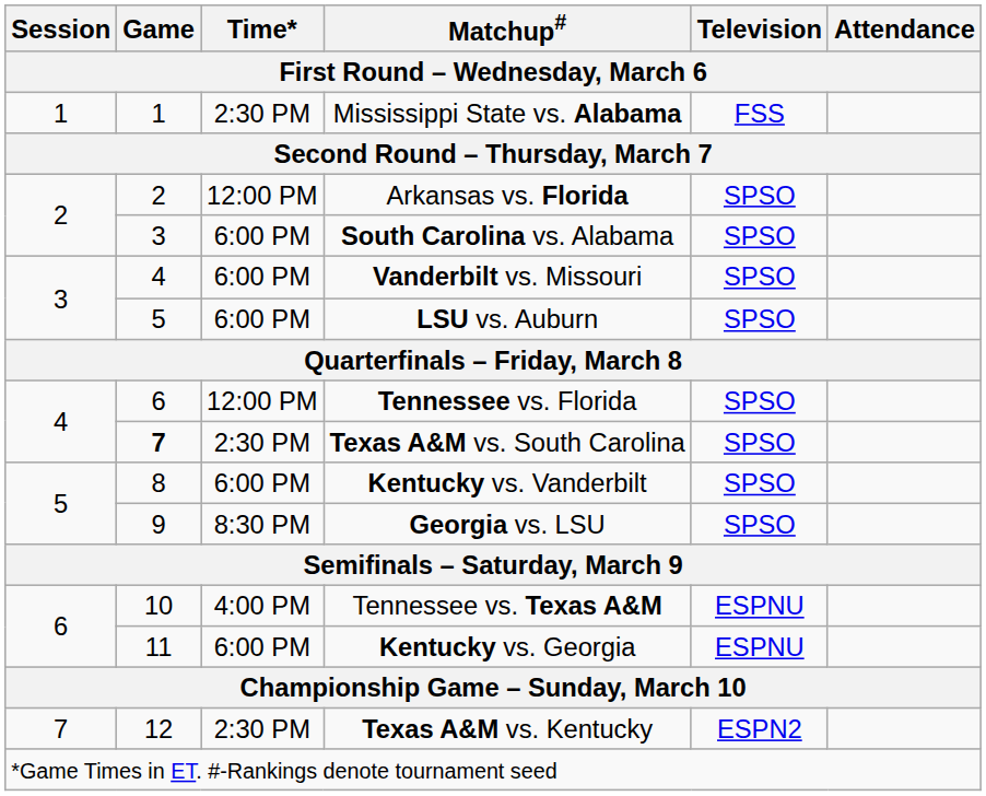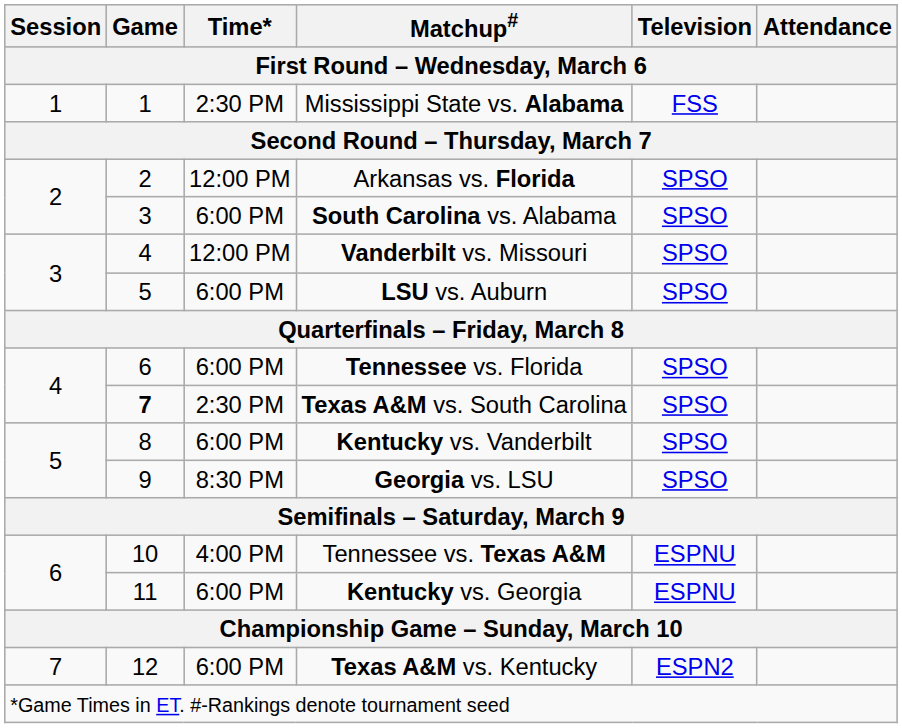 <table class="wikitable" style="font-size: 95%; text-align:center;">
 <tr>
 <th>Session</th>
 <th>Game</th>
 <th>Time*</th>
 <th>Matchup<sup>#</sup></th>
 <th>Television</th>
 <th>Attendance</th>
 </tr>
 <tr>
 <th colspan=7>First Round – Wednesday, March 6</th>
 </tr>
 <tr>
 <td rowspan=1>1</td>
 <td>1</td>
 <td>2:30 PM</td>
 <td>Mississippi State vs. <strong>Alabama</strong></td>
 <td><a href='#'>FSS</a></td>
 <td></td>
 </tr>
 <tr>
 <th colspan=7>Second Round – Thursday, March 7</th>
 </tr>
 <tr>
 <td rowspan=2>2</td>
 <td>2</td>
 <td>12:00 PM</td>
 <td>Arkansas vs. <strong>Florida</strong></td>
 <td><a href='#'>SPSO</a></td>
 <td></td>
 </tr>
 <tr>
 <td>3</td>
 <td>6:00 PM</td>
 <td><strong>South Carolina</strong> vs. Alabama</td>
 <td><a href='#'>SPSO</a></td>
 <td></td>
 </tr>
 <tr>
 <td rowspan=2>3</td>
 <td>4</td>
-<td>6:00 PM</td>
+<td>12:00 PM</td>
 <td><strong>Vanderbilt</strong> vs. Missouri</td>
 <td><a href='#'>SPSO</a></td>
 <td></td>
 </tr>
 <tr>
 <td>5</td>
 <td>6:00 PM</td>
 <td><strong>LSU</strong> vs. Auburn</td>
 <td><a href='#'>SPSO</a></td>
 <td></td>
 </tr>
 <tr>
 <th colspan=7>Quarterfinals – Friday, March 8</th>
 </tr>
 <tr>
 <td rowspan=2>4</td>
 <td>6</td>
-<td>12:00 PM</td>
+<td>6:00 PM</td>
 <td><strong>Tennessee</strong> vs. Florida</td>
 <td><a href='#'>SPSO</a></td>
 <td></td>
 </tr>
 <tr>
 <td><strong>7</strong></td>
 <td>2:30 PM</td>
 <td><strong>Texas A&M</strong> vs. South Carolina</td>
 <td><a href='#'>SPSO</a></td>
 <td></td>
 </tr>
 <tr>
 <td rowspan=2>5</td>
 <td>8</td>
 <td>6:00 PM</td>
 <td><strong>Kentucky</strong> vs. Vanderbilt</td>
 <td><a href='#'>SPSO</a></td>
 <td></td>
 </tr>
 <tr>
 <td>9</td>
 <td>8:30 PM</td>
 <td><strong>Georgia</strong> vs. LSU</td>
 <td><a href='#'>SPSO</a></td>
 <td></td>
 </tr>
 <tr>
 <th colspan=7>Semifinals – Saturday, March 9</th>
 </tr>
 <tr>
 <td rowspan=2>6</td>
 <td>10</td>
 <td>4:00 PM</td>
 <td>Tennessee vs. <strong>Texas A&M</strong></td>
 <td><a href='#'>ESPNU</a></td>
 <td></td>
 </tr>
 <tr>
 <td>11</td>
 <td>6:00 PM</td>
 <td><strong>Kentucky</strong> vs. Georgia</td>
 <td><a href='#'>ESPNU</a></td>
 <td></td>
 </tr>
 <tr>
 <th colspan=7>Championship Game – Sunday, March 10</th>
 </tr>
 <tr>
 <td>7</td>
 <td>12</td>
-<td>2:30 PM</td>
+<td>6:00 PM</td>
 <td><strong>Texas A&M</strong> vs. Kentucky</td>
 <td><a href='#'>ESPN2</a></td>
 <td></td>
 </tr>
 <tr>
 <td colspan=6 style="text-align:left;"><small>*Game Times in <a href='#'>ET</a>. #-Rankings denote tournament seed</small></td>
 </tr>
 </table>
